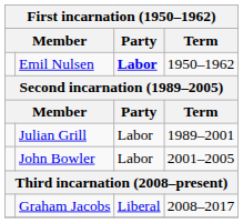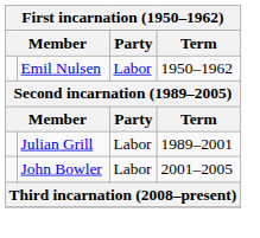 <table class="wikitable">
 <tr>
 <th colspan="4">First incarnation (1950–1962)</th>
 </tr>
 <tr>
 <th colspan="2">Member</th>
 <th>Party</th>
 <th>Term</th>
 </tr>
 <tr>
 <td> </td>
 <td><a href='#'>Emil Nulsen</a></td>
-<td><strong><a href='#'>Labor</a></strong></td>
+<td><a href='#'>Labor</a></td>
 <td>1950–1962</td>
 </tr>
 <tr>
 <th colspan="4">Second incarnation (1989–2005)</th>
 </tr>
 <tr>
 <th colspan="2">Member</th>
 <th>Party</th>
 <th>Term</th>
 </tr>
 <tr>
 <td> </td>
 <td><a href='#'>Julian Grill</a></td>
 <td>Labor</td>
 <td>1989–2001</td>
 </tr>
 <tr>
 <td> </td>
 <td><a href='#'>John Bowler</a></td>
 <td>Labor</td>
 <td>2001–2005</td>
 </tr>
 <tr>
 <th colspan="4">Third incarnation (2008–present)</th>
 </tr>
 <tr>
-<td> </td>
-<td><a href='#'>Graham Jacobs</a></td>
-<td><a href='#'>Liberal</a></td>
-<td>2008–2017</td>
-</tr>
-<tr>
 </tr>
 </table>
